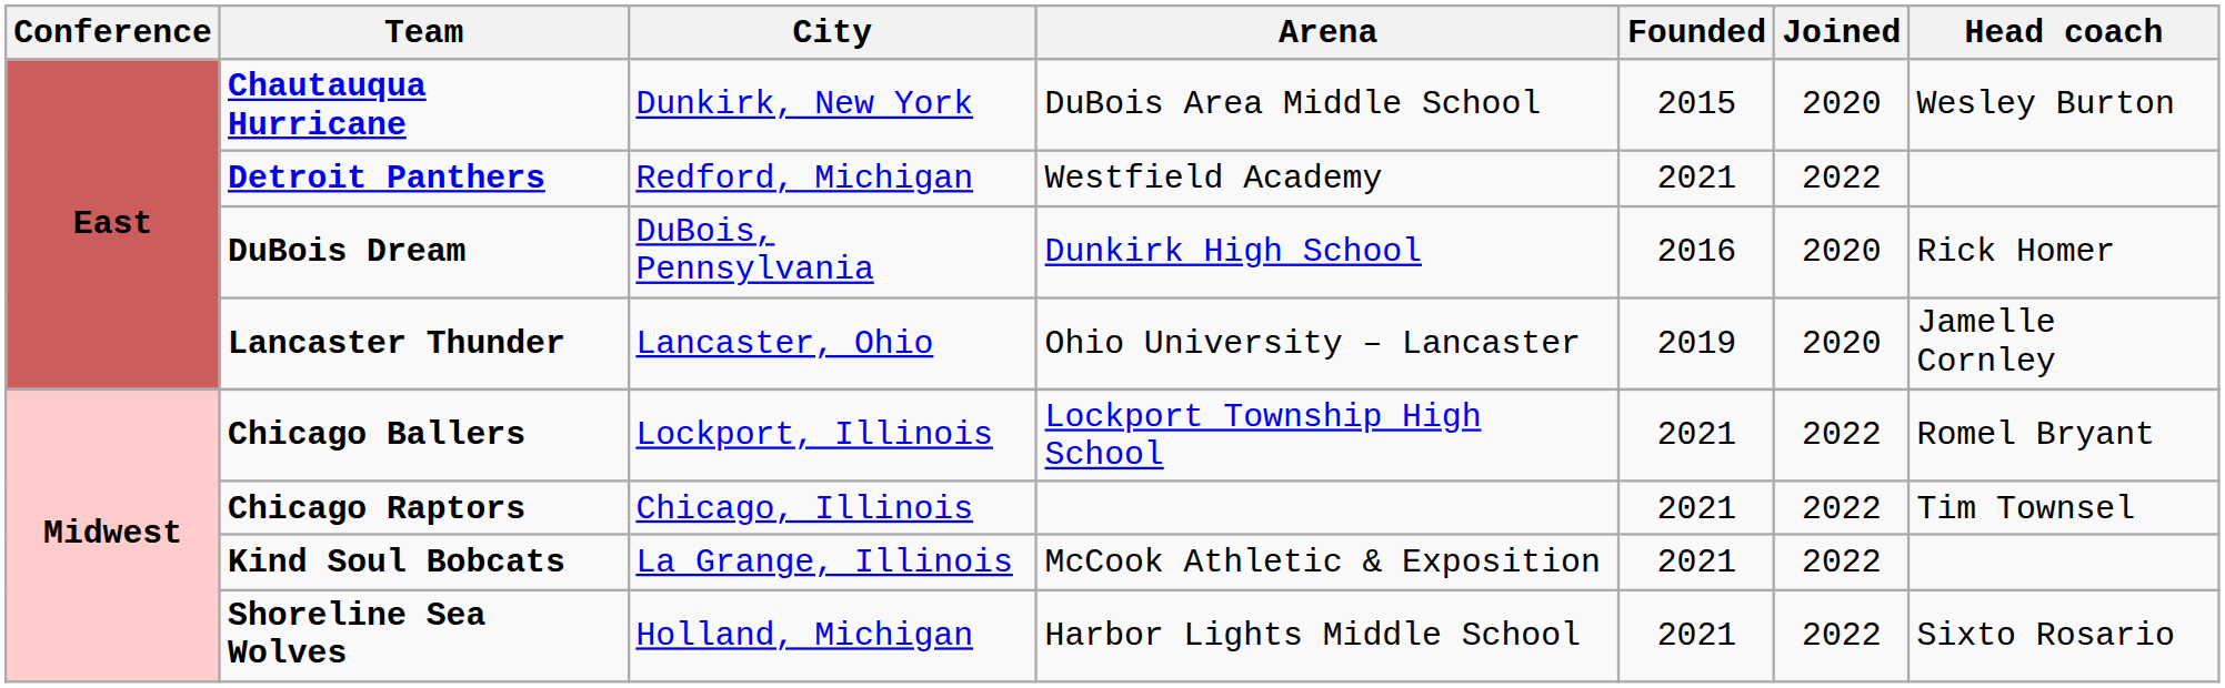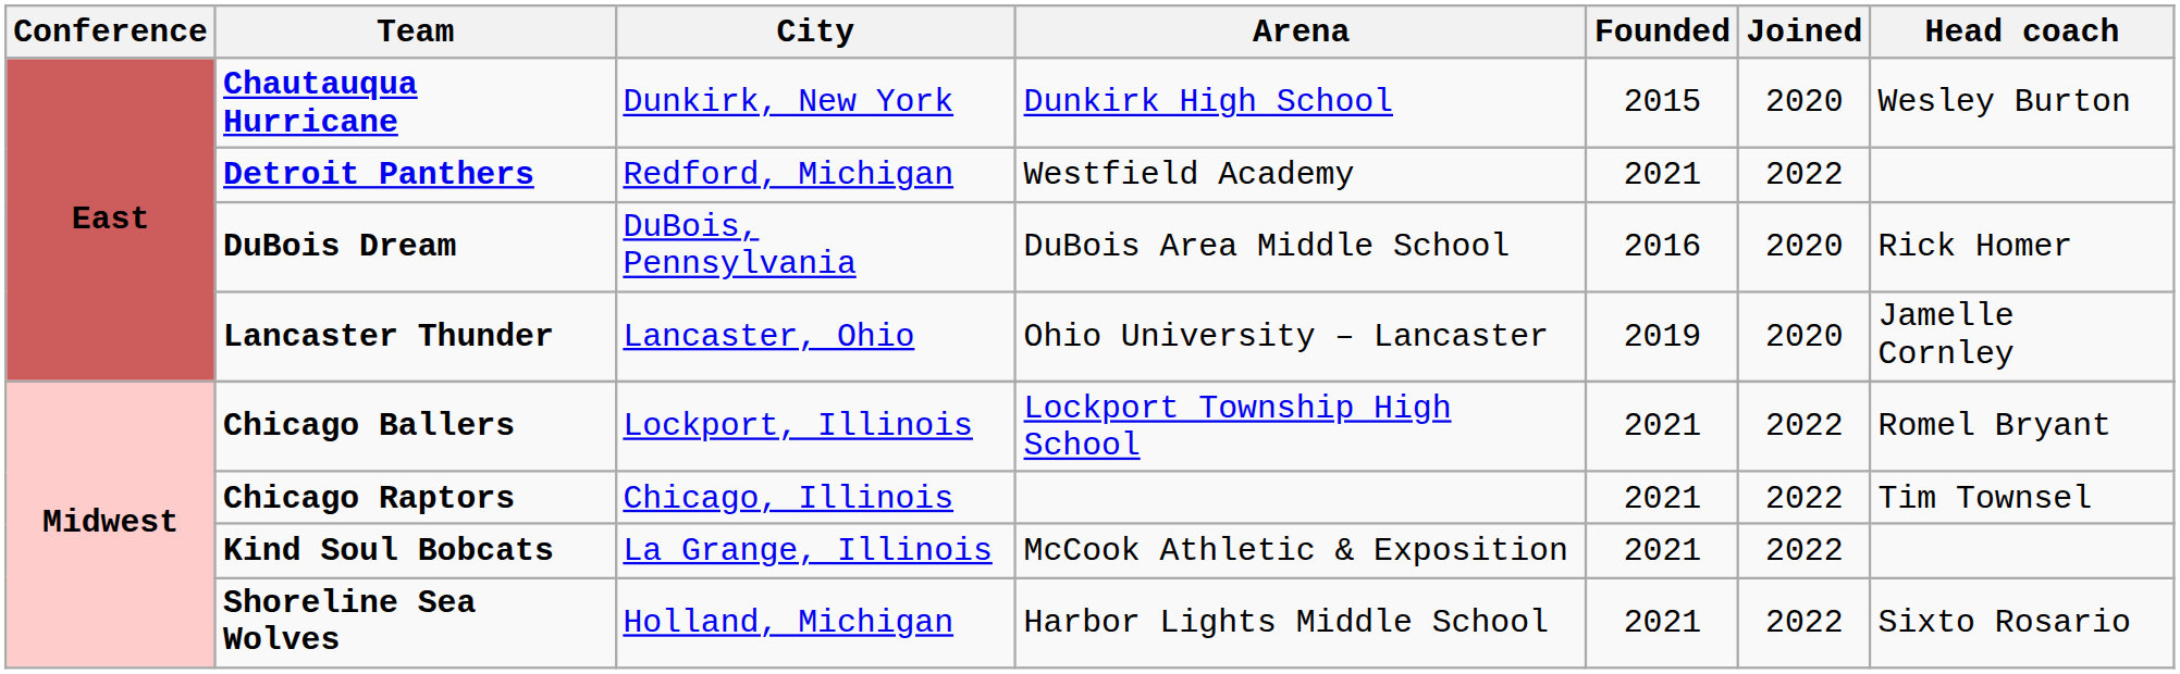 <table class="wikitable sortable">
 <tr>
 <th>Conference</th>
 <th>Team</th>
 <th>City</th>
 <th>Arena</th>
 <th>Founded</th>
 <th>Joined</th>
 <th>Head coach</th>
 </tr>
 <tr>
 <th rowspan="4" style="background:#CD5C5C">East</th>
 <td><strong><a href='#'>Chautauqua Hurricane</a></strong></td>
 <td><a href='#'>Dunkirk, New York</a></td>
-<td>DuBois Area Middle School</td>
+<td><a href='#'>Dunkirk High School</a></td>
 <td align="center">2015</td>
 <td align="center">2020</td>
 <td>Wesley Burton</td>
 </tr>
 <tr>
 <td><strong><a href='#'>Detroit Panthers</a></strong></td>
 <td><a href='#'>Redford, Michigan</a></td>
 <td>Westfield Academy</td>
 <td align="center">2021</td>
 <td align="center">2022</td>
 <td></td>
 </tr>
 <tr>
 <td><strong>DuBois Dream</strong></td>
 <td><a href='#'>DuBois, Pennsylvania</a></td>
-<td><a href='#'>Dunkirk High School</a></td>
+<td>DuBois Area Middle School</td>
 <td align="center">2016</td>
 <td align="center">2020</td>
 <td>Rick Homer</td>
 </tr>
 <tr>
 <td><strong>Lancaster Thunder</strong></td>
 <td><a href='#'>Lancaster, Ohio</a></td>
 <td>Ohio University – Lancaster</td>
 <td align="center">2019</td>
 <td align="center">2020</td>
 <td>Jamelle Cornley</td>
 </tr>
 <tr>
 <th rowspan="6" style="background:#fcc;">Midwest</th>
 </tr>
 <tr>
 <td><strong>Chicago Ballers</strong></td>
 <td><a href='#'>Lockport, Illinois</a></td>
 <td><a href='#'>Lockport Township High School</a></td>
 <td align="center">2021</td>
 <td align="center">2022</td>
 <td>Romel Bryant</td>
 </tr>
 <tr>
 <td><strong>Chicago Raptors</strong></td>
 <td><a href='#'>Chicago, Illinois</a></td>
 <td></td>
 <td align="center">2021</td>
 <td align="center">2022</td>
 <td>Tim Townsel</td>
 </tr>
 <tr>
 <td><strong>Kind Soul Bobcats</strong></td>
 <td><a href='#'>La Grange, Illinois</a></td>
 <td>McCook Athletic & Exposition</td>
 <td align="center">2021</td>
 <td align="center">2022</td>
 <td></td>
 </tr>
 <tr>
 <td><strong>Shoreline Sea Wolves</strong></td>
 <td><a href='#'>Holland, Michigan</a></td>
 <td>Harbor Lights Middle School</td>
 <td align="center">2021</td>
 <td align="center">2022</td>
 <td>Sixto Rosario</td>
 </tr>
 </table>
